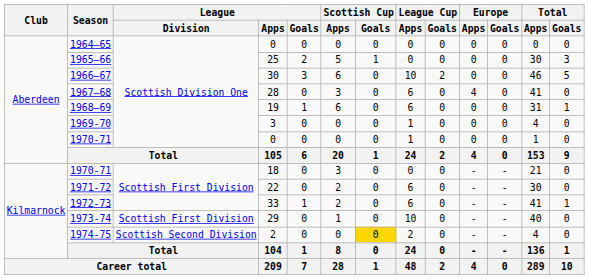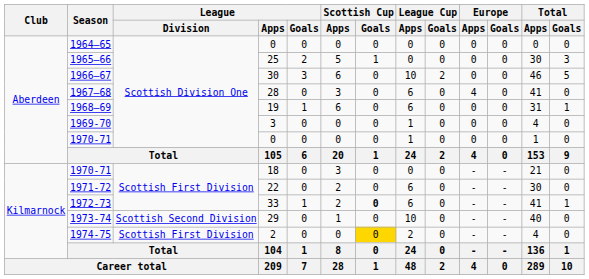 <table class="wikitable" style="text-align:center">
 <tr>
 <th rowspan="2">Club</th>
 <th rowspan="2">Season</th>
 <th colspan="3">League</th>
 <th colspan="2">Scottish Cup</th>
 <th colspan="2">League Cup</th>
 <th colspan="2">Europe</th>
 <th colspan="2">Total</th>
 </tr>
 <tr>
 <th>Division</th>
 <th>Apps</th>
 <th>Goals</th>
 <th>Apps</th>
 <th>Goals</th>
 <th>Apps</th>
 <th>Goals</th>
 <th>Apps</th>
 <th>Goals</th>
 <th>Apps</th>
 <th>Goals</th>
 </tr>
 <tr>
 <td rowspan="8"><a href='#'>Aberdeen</a></td>
 <td><a href='#'>1964–65</a></td>
 <td rowspan="7"><a href='#'>Scottish Division One</a></td>
 <td>0</td>
 <td>0</td>
 <td>0</td>
 <td>0</td>
 <td>0</td>
 <td>0</td>
 <td>0</td>
 <td>0</td>
 <td>0</td>
 <td>0</td>
 </tr>
 <tr>
 <td><a href='#'>1965–66</a></td>
 <td>25</td>
 <td>2</td>
 <td>5</td>
 <td>1</td>
 <td>0</td>
 <td>0</td>
 <td>0</td>
 <td>0</td>
 <td>30</td>
 <td>3</td>
 </tr>
 <tr>
 <td><a href='#'>1966–67</a></td>
 <td>30</td>
 <td>3</td>
 <td>6</td>
 <td>0</td>
 <td>10</td>
 <td>2</td>
 <td>0</td>
 <td>0</td>
 <td>46</td>
 <td>5</td>
 </tr>
 <tr>
 <td><a href='#'>1967–68</a></td>
 <td>28</td>
 <td>0</td>
 <td>3</td>
 <td>0</td>
 <td>6</td>
 <td>0</td>
 <td>4</td>
 <td>0</td>
 <td>41</td>
 <td>0</td>
 </tr>
 <tr>
 <td><a href='#'>1968–69</a></td>
 <td>19</td>
 <td>1</td>
 <td>6</td>
 <td>0</td>
 <td>6</td>
 <td>0</td>
 <td>0</td>
 <td>0</td>
 <td>31</td>
 <td>1</td>
 </tr>
 <tr>
 <td><a href='#'>1969-70</a></td>
 <td>3</td>
 <td>0</td>
 <td>0</td>
 <td>0</td>
 <td>1</td>
 <td>0</td>
 <td>0</td>
 <td>0</td>
 <td>4</td>
 <td>0</td>
 </tr>
 <tr>
 <td><a href='#'>1970-71</a></td>
 <td>0</td>
 <td>0</td>
 <td>0</td>
 <td>0</td>
 <td>1</td>
 <td>0</td>
 <td>0</td>
 <td>0</td>
 <td>1</td>
 <td>0</td>
 </tr>
 <tr>
 <th colspan="2">Total</th>
 <th>105</th>
 <th>6</th>
 <th>20</th>
 <th>1</th>
 <th>24</th>
 <th>2</th>
 <th>4</th>
 <th>0</th>
 <th>153</th>
 <th>9</th>
 </tr>
 <tr>
 <td rowspan="6"><a href='#'>Kilmarnock</a></td>
 <td><a href='#'>1970-71</a></td>
 <td rowspan="3"><a href='#'>Scottish First Division</a></td>
 <td>18</td>
 <td>0</td>
 <td>3</td>
 <td>0</td>
 <td>0</td>
 <td>0</td>
 <td>-</td>
 <td>-</td>
 <td>21</td>
 <td>0</td>
 </tr>
 <tr>
 <td><a href='#'>1971-72</a></td>
 <td>22</td>
 <td>0</td>
 <td>2</td>
 <td>0</td>
 <td>6</td>
 <td>0</td>
 <td>-</td>
 <td>-</td>
 <td>30</td>
 <td>0</td>
 </tr>
 <tr>
 <td><a href='#'>1972-73</a></td>
 <td>33</td>
 <td>1</td>
 <td>2</td>
-<td>0</td>
+<td><strong>0</strong></td>
 <td>6</td>
 <td>0</td>
 <td>-</td>
 <td>-</td>
 <td>41</td>
 <td>1</td>
 </tr>
 <tr>
 <td><a href='#'>1973-74</a></td>
-<td><a href='#'>Scottish First Division</a></td>
+<td><a href='#'>Scottish Second Division</a></td>
 <td>29</td>
 <td>0</td>
 <td>1</td>
 <td>0</td>
 <td>10</td>
 <td>0</td>
 <td>-</td>
 <td>-</td>
 <td>40</td>
 <td>0</td>
 </tr>
 <tr>
 <td><a href='#'>1974-75</a></td>
-<td><a href='#'>Scottish Second Division</a></td>
+<td><a href='#'>Scottish First Division</a></td>
 <td>2</td>
 <td>0</td>
 <td>0</td>
 <td style="background: gold;">0</td>
 <td>2</td>
 <td>0</td>
 <td>-</td>
 <td>-</td>
 <td>4</td>
 <td>0</td>
 </tr>
 <tr>
 <th colspan="2">Total</th>
 <th>104</th>
 <th>1</th>
 <th>8</th>
 <th>0</th>
 <th>24</th>
 <th>0</th>
 <th>-</th>
 <th>-</th>
 <th>136</th>
 <th>1</th>
 </tr>
 <tr>
 <th colspan="3">Career total</th>
 <th>209</th>
 <th>7</th>
 <th>28</th>
 <th>1</th>
 <th>48</th>
 <th>2</th>
 <th>4</th>
 <th>0</th>
 <th>289</th>
 <th>10</th>
 </tr>
 </table>
